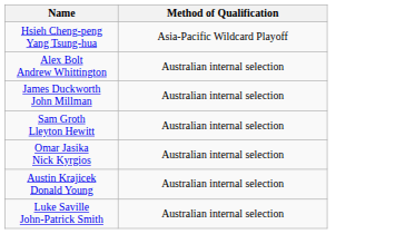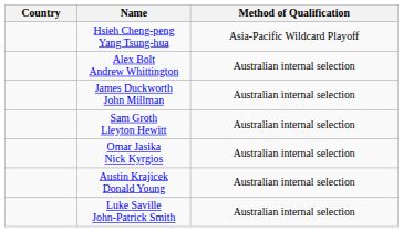 <table class="wikitable" style="text-align: center;">
 <tr>
+<th style="width:100px;">Country</th>
 <th width=160>Name</th>
 <th width=300>Method of Qualification</th>
 </tr>
 <tr>
+<td> <br> </td>
 <td><a href='#'>Hsieh Cheng-peng</a> <br> <a href='#'>Yang Tsung-hua</a></td>
 <td>Asia-Pacific Wildcard Playoff</td>
 </tr>
 <tr>
+<td> <br> </td>
 <td><a href='#'>Alex Bolt</a> <br> <a href='#'>Andrew Whittington</a></td>
 <td>Australian internal selection</td>
 </tr>
 <tr>
+<td> <br> </td>
 <td><a href='#'>James Duckworth</a> <br> <a href='#'>John Millman</a></td>
 <td>Australian internal selection</td>
 </tr>
 <tr>
+<td> <br> </td>
 <td><a href='#'>Sam Groth</a> <br> <a href='#'>Lleyton Hewitt</a></td>
 <td>Australian internal selection</td>
 </tr>
 <tr>
+<td> <br> </td>
 <td><a href='#'>Omar Jasika</a> <br> <a href='#'>Nick Kyrgios</a></td>
 <td>Australian internal selection</td>
 </tr>
 <tr>
+<td> <br> </td>
 <td><a href='#'>Austin Krajicek</a> <br> <a href='#'>Donald Young</a></td>
 <td>Australian internal selection</td>
 </tr>
 <tr>
+<td> <br> </td>
 <td><a href='#'>Luke Saville</a> <br> <a href='#'>John-Patrick Smith</a></td>
 <td>Australian internal selection</td>
 </tr>
 </table>
